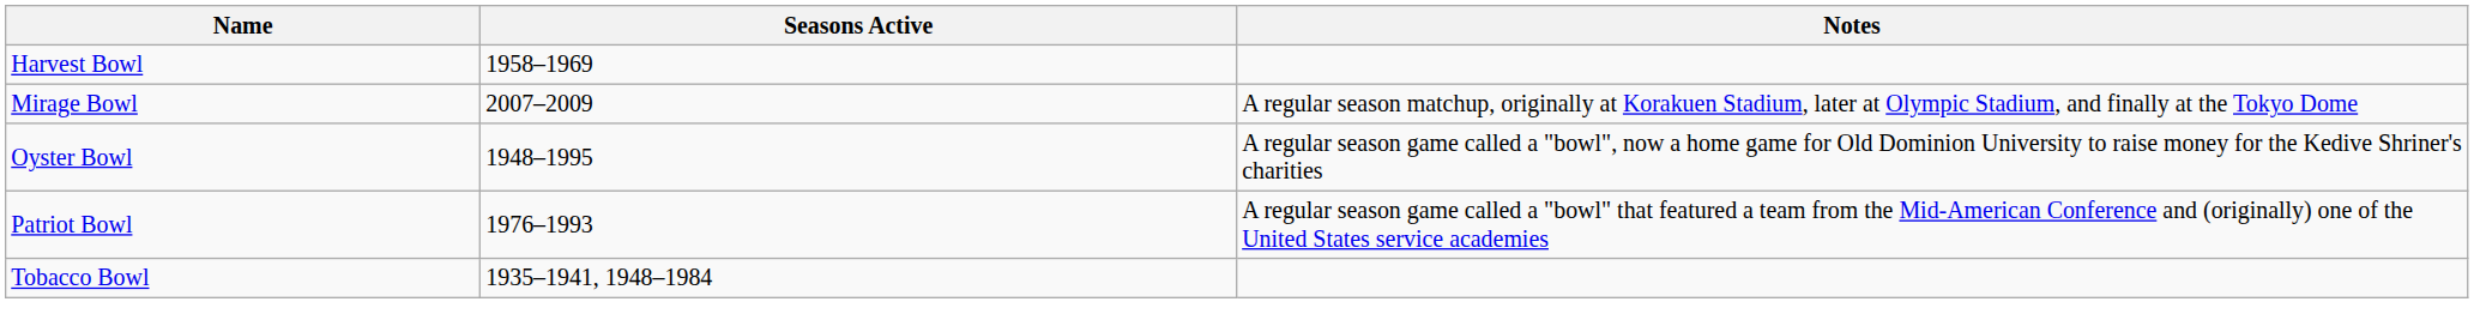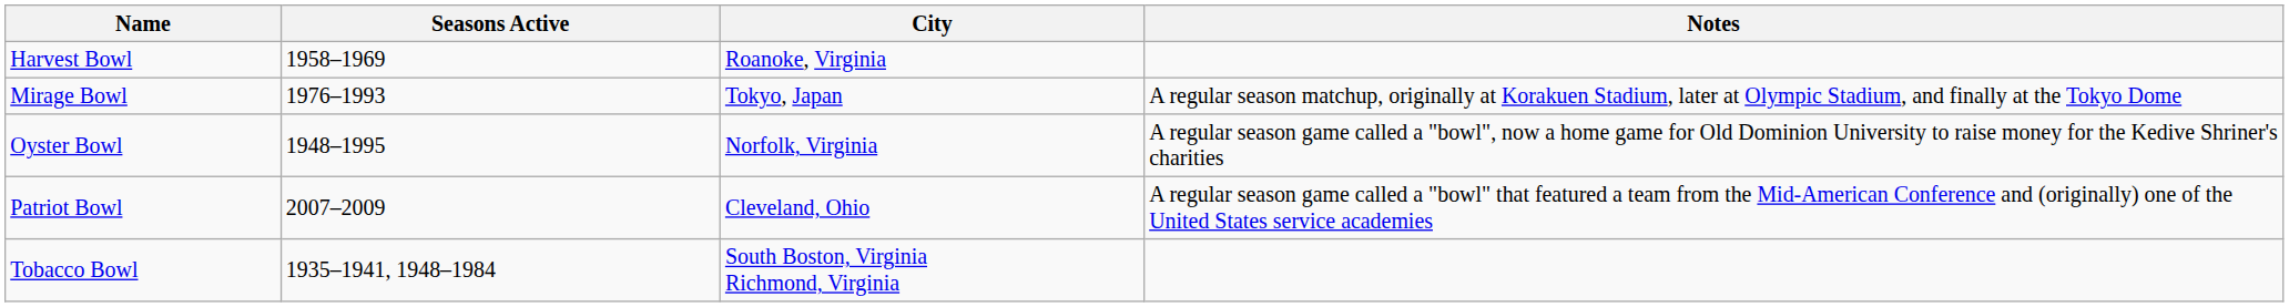 <table class="wikitable sortable" style="font-size: 95%;">
 <tr>
 <th>Name</th>
 <th>Seasons Active</th>
+<th>City</th>
 <th style="width: 50%;">Notes</th>
 </tr>
 <tr>
 <td><a href='#'>Harvest Bowl</a></td>
 <td>1958–1969</td>
+<td><a href='#'>Roanoke</a>, <a href='#'>Virginia</a></td>
 <td></td>
 </tr>
 <tr>
 <td><a href='#'>Mirage Bowl</a></td>
-<td>2007–2009</td>
+<td>1976–1993</td>
+<td><a href='#'>Tokyo</a>, <a href='#'>Japan</a></td>
 <td>A regular season matchup, originally at <a href='#'>Korakuen Stadium</a>, later at <a href='#'>Olympic Stadium</a>, and finally at the <a href='#'>Tokyo Dome</a></td>
 </tr>
 <tr>
 <td><a href='#'>Oyster Bowl</a></td>
 <td>1948–1995</td>
+<td><a href='#'>Norfolk, Virginia</a></td>
 <td>A regular season game called a "bowl", now a home game for Old Dominion University to raise money for the Kedive Shriner's charities</td>
 </tr>
 <tr>
 <td><a href='#'>Patriot Bowl</a></td>
-<td>1976–1993</td>
+<td>2007–2009</td>
+<td><a href='#'>Cleveland, Ohio</a></td>
 <td>A regular season game called a "bowl" that featured a team from the <a href='#'>Mid-American Conference</a> and (originally) one of the <a href='#'>United States service academies</a></td>
 </tr>
 <tr>
 <td><a href='#'>Tobacco Bowl</a></td>
 <td>1935–1941, 1948–1984</td>
+<td><a href='#'>South Boston, Virginia</a><br><a href='#'>Richmond, Virginia</a></td>
 <td></td>
 </tr>
 </table>
